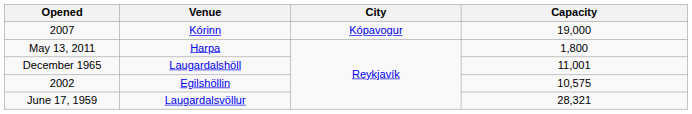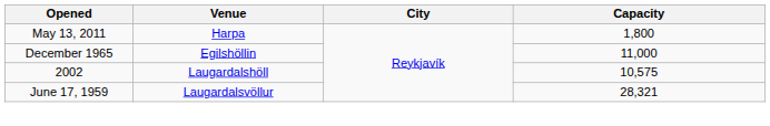 <table class="sortable wikitable" style="text-align:center;">
 <tr>
 <th scope="col" style="width:10em;">Opened</th>
 <th scope="col" style="width:15em;">Venue</th>
 <th scope="col" style="width:15em;">City</th>
 <th scope="col" style="width:20em;">Capacity</th>
-</tr>
-<tr>
-<td>2007</td>
-<td><a href='#'>Kórinn</a></td>
-<td><a href='#'>Kópavogur</a></td>
-<td>19,000</td>
 </tr>
 <tr>
 <td>May 13, 2011</td>
 <td><a href='#'>Harpa</a></td>
 <td rowspan="4"><a href='#'>Reykjavík</a></td>
 <td>1,800</td>
 </tr>
 <tr>
 <td>December 1965</td>
-<td><a href='#'>Laugardalshöll</a></td>
-<td>11,001</td>
+<td><a href='#'>Egilshöllin</a></td>
+<td>11,000</td>
 </tr>
 <tr>
 <td>2002</td>
-<td><a href='#'>Egilshöllin</a></td>
+<td><a href='#'>Laugardalshöll</a></td>
 <td>10,575</td>
 </tr>
 <tr>
 <td>June 17, 1959</td>
 <td><a href='#'>Laugardalsvöllur</a></td>
 <td>28,321</td>
 </tr>
 </table>
